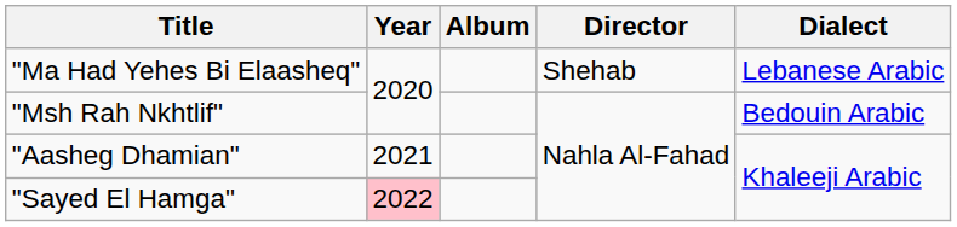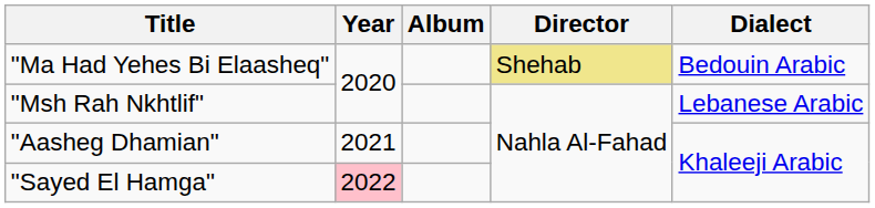 <table class="wikitable plainrowheaders">
 <tr>
 <th scope="col">Title</th>
 <th scope="col">Year</th>
 <th scope="col">Album</th>
 <th scope="col">Director</th>
 <th scope="col">Dialect</th>
 </tr>
 <tr>
 <td>"Ma Had Yehes Bi Elaasheq"</td>
 <td rowspan="2">2020</td>
 <td></td>
-<td>Shehab</td>
-<td><a href='#'>Lebanese Arabic</a></td>
+<td style="background: khaki;">Shehab</td>
+<td><a href='#'>Bedouin Arabic</a></td>
 </tr>
 <tr>
 <td>"Msh Rah Nkhtlif"</td>
 <td></td>
 <td rowspan="3">Nahla Al-Fahad</td>
-<td><a href='#'>Bedouin Arabic</a></td>
+<td><a href='#'>Lebanese Arabic</a></td>
 </tr>
 <tr>
 <td>"Aasheg Dhamian"</td>
 <td>2021</td>
 <td></td>
 <td rowspan="2"><a href='#'>Khaleeji Arabic</a></td>
 </tr>
 <tr>
 <td>"Sayed El Hamga"</td>
 <td style="background: pink;">2022</td>
 <td></td>
 </tr>
 </table>
